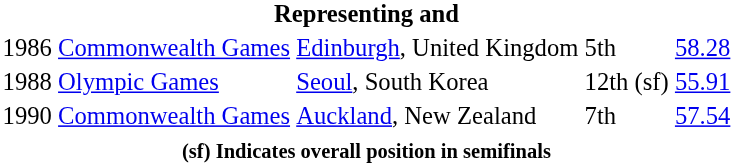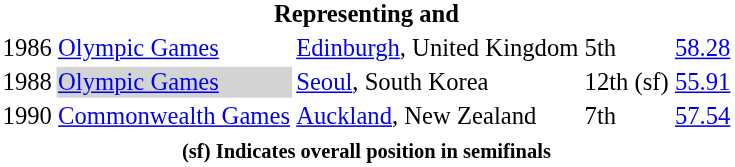 <table>
 <tr>
 <th colspan=6>Representing  and </th>
 </tr>
 <tr>
 <td>1986</td>
-<td><a href='#'>Commonwealth Games</a></td>
+<td><a href='#'>Olympic Games</a></td>
 <td><a href='#'>Edinburgh</a>, United Kingdom</td>
 <td>5th</td>
 <td><a href='#'>58.28</a></td>
 </tr>
 <tr>
 <td>1988</td>
-<td><a href='#'>Olympic Games</a></td>
+<td style="background: lightgrey;"><a href='#'>Olympic Games</a></td>
 <td><a href='#'>Seoul</a>, South Korea</td>
 <td>12th (sf)</td>
 <td><a href='#'>55.91</a></td>
 </tr>
 <tr>
 <td>1990</td>
 <td><a href='#'>Commonwealth Games</a></td>
 <td><a href='#'>Auckland</a>, New Zealand</td>
 <td>7th</td>
 <td><a href='#'>57.54</a></td>
 </tr>
 <tr>
 <th colspan=6><small><strong> (sf) Indicates overall position in semifinals</strong></small></th>
 </tr>
 </table>
